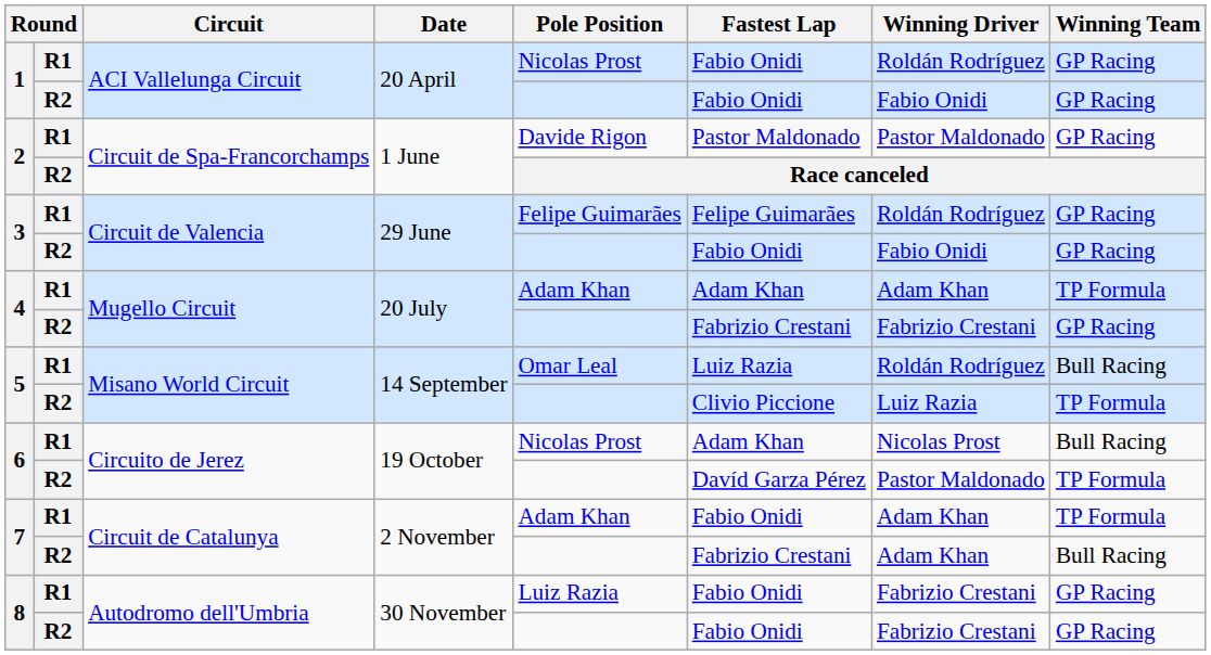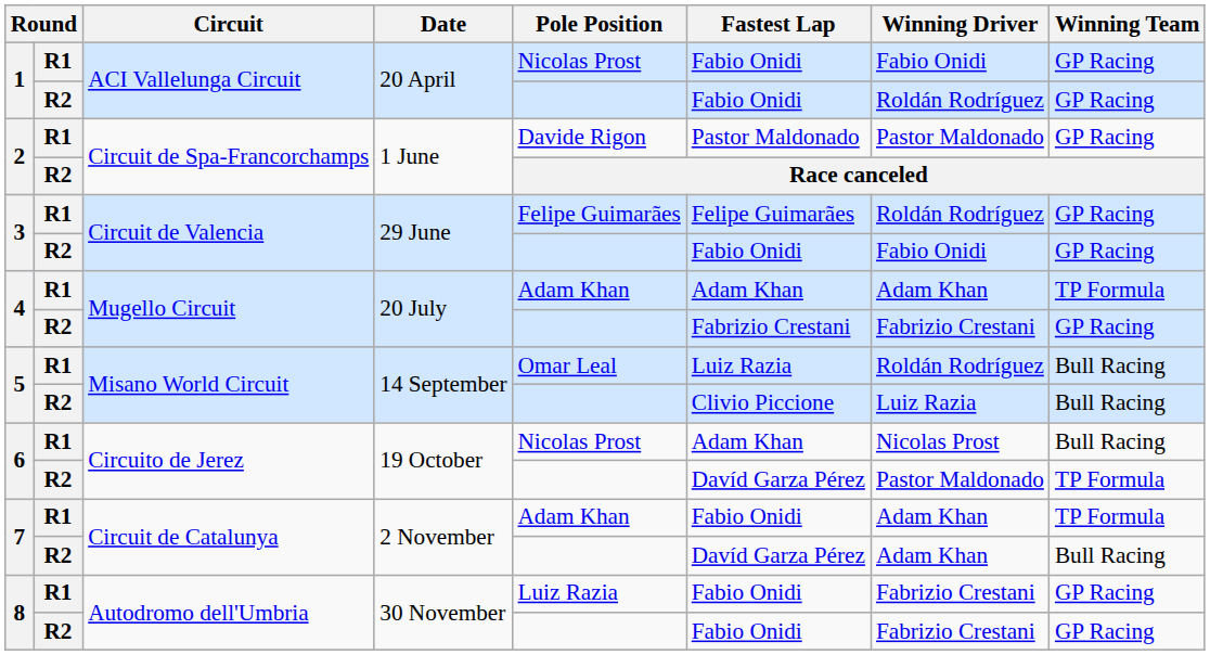 <table class="wikitable" style="font-size:85%">
 <tr>
 <th colspan=2>Round</th>
 <th>Circuit</th>
 <th>Date</th>
 <th>Pole Position</th>
 <th>Fastest Lap</th>
 <th>Winning Driver</th>
 <th>Winning Team</th>
 </tr>
 <tr style="background:#D0E7FF;">
 <th rowspan=2>1</th>
 <th>R1</th>
 <td rowspan=2> <a href='#'>ACI Vallelunga Circuit</a></td>
 <td rowspan=2>20 April</td>
 <td> <a href='#'>Nicolas Prost</a></td>
 <td> <a href='#'>Fabio Onidi</a></td>
-<td> <a href='#'>Roldán Rodríguez</a></td>
+<td> <a href='#'>Fabio Onidi</a></td>
 <td> <a href='#'>GP Racing</a></td>
 </tr>
 <tr style="background:#D0E7FF;">
 <th>R2</th>
 <td></td>
 <td> <a href='#'>Fabio Onidi</a></td>
-<td> <a href='#'>Fabio Onidi</a></td>
+<td> <a href='#'>Roldán Rodríguez</a></td>
 <td> <a href='#'>GP Racing</a></td>
 </tr>
 <tr>
 <th rowspan=2>2</th>
 <th>R1</th>
 <td rowspan=2 nowrap> <a href='#'>Circuit de Spa-Francorchamps</a></td>
 <td rowspan=2>1 June</td>
 <td> <a href='#'>Davide Rigon</a></td>
 <td> <a href='#'>Pastor Maldonado</a></td>
 <td> <a href='#'>Pastor Maldonado</a></td>
 <td> <a href='#'>GP Racing</a></td>
 </tr>
 <tr>
 <th>R2</th>
 <th colspan=4 align=center>Race canceled</th>
 </tr>
 <tr style="background:#D0E7FF;">
 <th rowspan=2>3</th>
 <th>R1</th>
 <td rowspan=2> <a href='#'>Circuit de Valencia</a></td>
 <td rowspan=2>29 June</td>
 <td nowrap> <a href='#'>Felipe Guimarães</a></td>
 <td> <a href='#'>Felipe Guimarães</a></td>
 <td> <a href='#'>Roldán Rodríguez</a></td>
 <td> <a href='#'>GP Racing</a></td>
 </tr>
 <tr style="background:#D0E7FF;">
 <th>R2</th>
 <td></td>
 <td> <a href='#'>Fabio Onidi</a></td>
 <td> <a href='#'>Fabio Onidi</a></td>
 <td> <a href='#'>GP Racing</a></td>
 </tr>
 <tr style="background:#D0E7FF;">
 <th rowspan=2>4</th>
 <th>R1</th>
 <td rowspan=2> <a href='#'>Mugello Circuit</a></td>
 <td rowspan=2>20 July</td>
 <td> <a href='#'>Adam Khan</a></td>
 <td> <a href='#'>Adam Khan</a></td>
 <td> <a href='#'>Adam Khan</a></td>
 <td> <a href='#'>TP Formula</a></td>
 </tr>
 <tr style="background:#D0E7FF;">
 <th>R2</th>
 <td></td>
 <td> <a href='#'>Fabrizio Crestani</a></td>
 <td> <a href='#'>Fabrizio Crestani</a></td>
 <td> <a href='#'>GP Racing</a></td>
 </tr>
 <tr style="background:#D0E7FF;">
 <th rowspan=2>5</th>
 <th>R1</th>
 <td rowspan=2> <a href='#'>Misano World Circuit</a></td>
 <td rowspan=2 nowrap>14 September</td>
 <td> <a href='#'>Omar Leal</a></td>
 <td> <a href='#'>Luiz Razia</a></td>
 <td> <a href='#'>Roldán Rodríguez</a></td>
 <td> Bull Racing</td>
 </tr>
 <tr style="background:#D0E7FF;">
 <th>R2</th>
 <td></td>
 <td> <a href='#'>Clivio Piccione</a></td>
 <td> <a href='#'>Luiz Razia</a></td>
-<td> <a href='#'>TP Formula</a></td>
+<td> Bull Racing</td>
 </tr>
 <tr>
 <th rowspan=2>6</th>
 <th>R1</th>
 <td rowspan=2> <a href='#'>Circuito de Jerez</a></td>
 <td rowspan=2>19 October</td>
 <td> <a href='#'>Nicolas Prost</a></td>
 <td> <a href='#'>Adam Khan</a></td>
 <td> <a href='#'>Nicolas Prost</a></td>
 <td> Bull Racing</td>
 </tr>
 <tr>
 <th>R2</th>
 <td></td>
 <td nowrap> <a href='#'>Davíd Garza Pérez</a></td>
 <td> <a href='#'>Pastor Maldonado</a></td>
 <td> <a href='#'>TP Formula</a></td>
 </tr>
 <tr>
 <th rowspan=2>7</th>
 <th>R1</th>
 <td rowspan=2> <a href='#'>Circuit de Catalunya</a></td>
 <td rowspan=2>2 November</td>
 <td> <a href='#'>Adam Khan</a></td>
 <td> <a href='#'>Fabio Onidi</a></td>
 <td> <a href='#'>Adam Khan</a></td>
 <td> <a href='#'>TP Formula</a></td>
 </tr>
 <tr>
 <th>R2</th>
 <td></td>
-<td> <a href='#'>Fabrizio Crestani</a></td>
+<td nowrap> <a href='#'>Davíd Garza Pérez</a></td>
 <td> <a href='#'>Adam Khan</a></td>
 <td> Bull Racing</td>
 </tr>
 <tr>
 <th rowspan=2>8</th>
 <th>R1</th>
 <td rowspan=2> <a href='#'>Autodromo dell'Umbria</a></td>
 <td rowspan=2>30 November</td>
 <td> <a href='#'>Luiz Razia</a></td>
 <td> <a href='#'>Fabio Onidi</a></td>
 <td> <a href='#'>Fabrizio Crestani</a></td>
 <td> <a href='#'>GP Racing</a></td>
 </tr>
 <tr>
 <th>R2</th>
 <td></td>
 <td> <a href='#'>Fabio Onidi</a></td>
 <td> <a href='#'>Fabrizio Crestani</a></td>
 <td> <a href='#'>GP Racing</a></td>
 </tr>
 </table>
